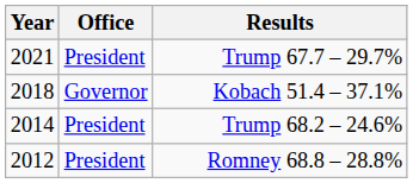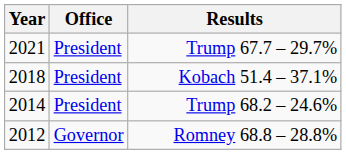 <table class=wikitable>
 <tr>
 <th width="30">Year</th>
 <th width="60">Office</th>
 <th width="180">Results</th>
 </tr>
 <tr>
 <td>2021</td>
 <td><a href='#'>President</a></td>
 <td align="right" ><a href='#'>Trump</a> 67.7 – 29.7%</td>
 </tr>
 <tr>
 <td>2018</td>
-<td><a href='#'>Governor</a></td>
+<td><a href='#'>President</a></td>
 <td align="right" ><a href='#'>Kobach</a> 51.4 – 37.1%</td>
 </tr>
 <tr>
 <td>2014</td>
 <td><a href='#'>President</a></td>
 <td align="right" ><a href='#'>Trump</a> 68.2 – 24.6%</td>
 </tr>
 <tr>
 <td>2012</td>
-<td><a href='#'>President</a></td>
+<td><a href='#'>Governor</a></td>
 <td align="right" ><a href='#'>Romney</a> 68.8 – 28.8%</td>
 </tr>
 </table>
